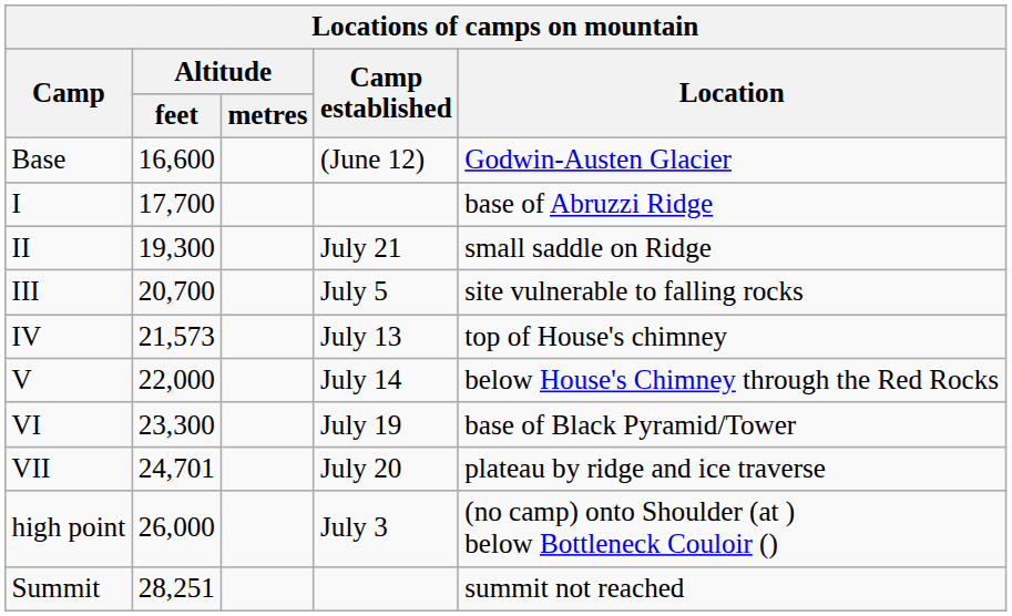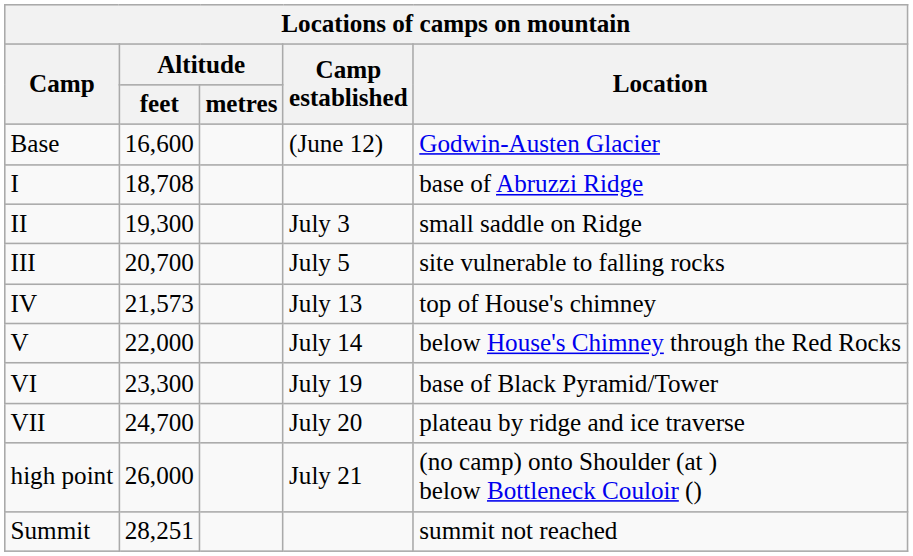 <table class="wikitable">
 <tr>
 <th colspan="5">Locations of camps on mountain</th>
 </tr>
 <tr>
 <th rowspan="2">Camp</th>
 <th colspan="2">Altitude</th>
 <th rowspan="2">Camp<br>established<br></th>
 <th rowspan="2">Location</th>
 </tr>
 <tr>
 <th>feet</th>
 <th>metres</th>
 </tr>
 <tr>
 <td>Base</td>
 <td>16,600</td>
 <td></td>
 <td>(June 12)</td>
 <td><a href='#'>Godwin-Austen Glacier</a></td>
 </tr>
 <tr>
 <td>I</td>
-<td>17,700</td>
+<td>18,708</td>
 <td></td>
 <td></td>
 <td>base of <a href='#'>Abruzzi Ridge</a></td>
 </tr>
 <tr>
 <td>II</td>
 <td>19,300</td>
 <td></td>
-<td>July 21</td>
+<td>July 3</td>
 <td>small saddle on Ridge</td>
 </tr>
 <tr>
 <td>III</td>
 <td>20,700</td>
 <td></td>
 <td>July 5</td>
 <td>site vulnerable to falling rocks</td>
 </tr>
 <tr>
 <td>IV</td>
 <td>21,573</td>
 <td></td>
 <td>July 13</td>
 <td>top of House's chimney</td>
 </tr>
 <tr>
 <td>V</td>
 <td>22,000</td>
 <td></td>
 <td>July 14</td>
 <td>below <a href='#'>House's Chimney</a> through the Red Rocks</td>
 </tr>
 <tr>
 <td>VI</td>
 <td>23,300</td>
 <td></td>
 <td>July 19</td>
 <td>base of Black Pyramid/Tower</td>
 </tr>
 <tr>
 <td>VII</td>
-<td>24,701</td>
+<td>24,700</td>
 <td></td>
 <td>July 20</td>
 <td>plateau by ridge and ice traverse</td>
 </tr>
 <tr>
 <td>high point</td>
 <td>26,000</td>
 <td></td>
-<td>July 3</td>
+<td>July 21</td>
 <td>(no camp) onto Shoulder (at )<br>below <a href='#'>Bottleneck Couloir</a> ()</td>
 </tr>
 <tr>
 <td>Summit</td>
 <td>28,251</td>
 <td></td>
 <td></td>
 <td>summit not reached</td>
 </tr>
 </table>
